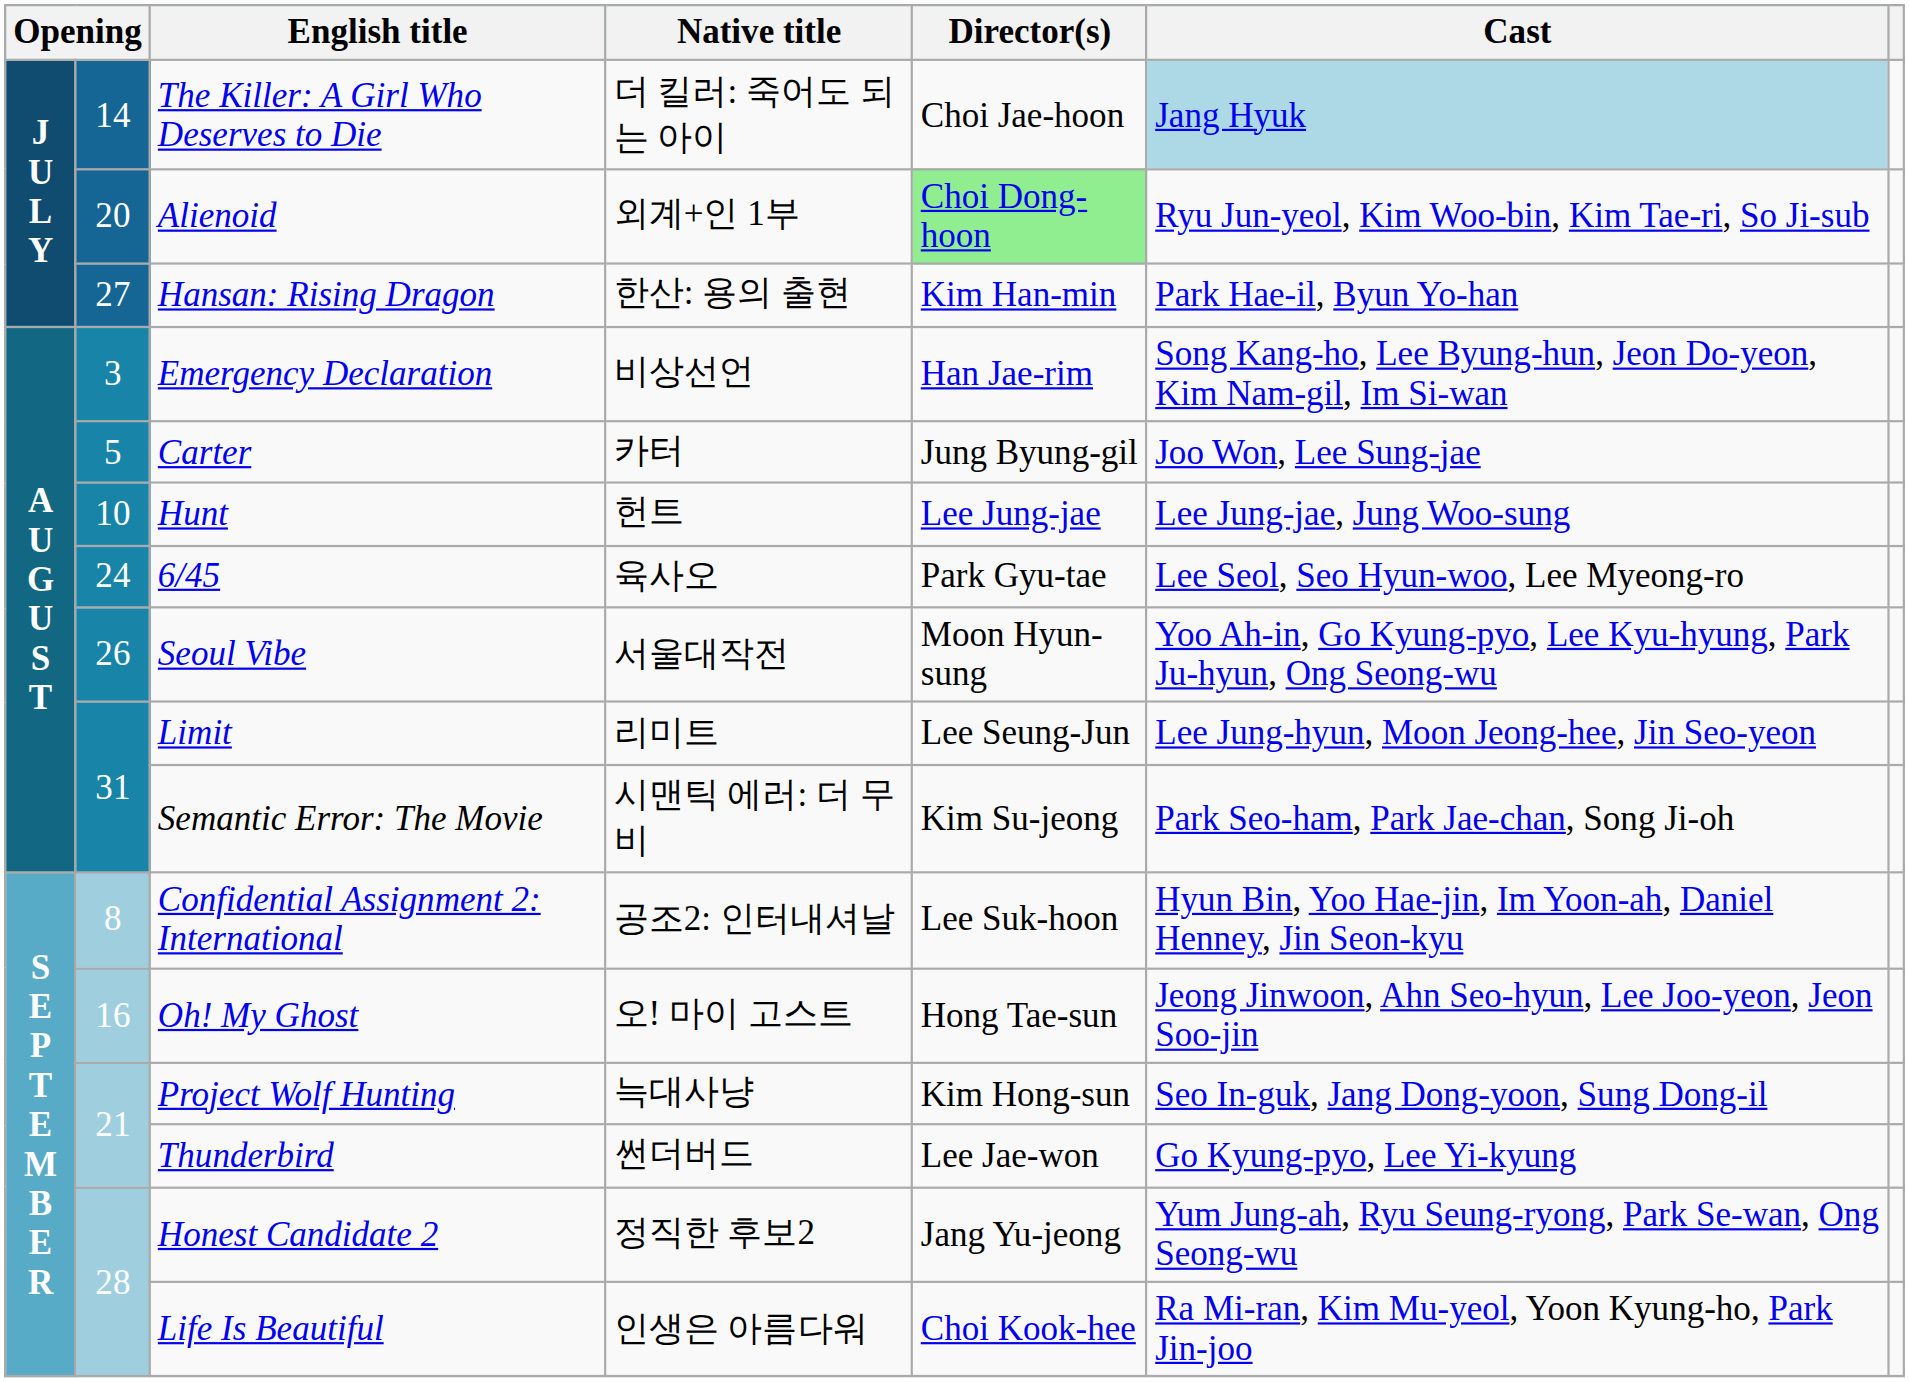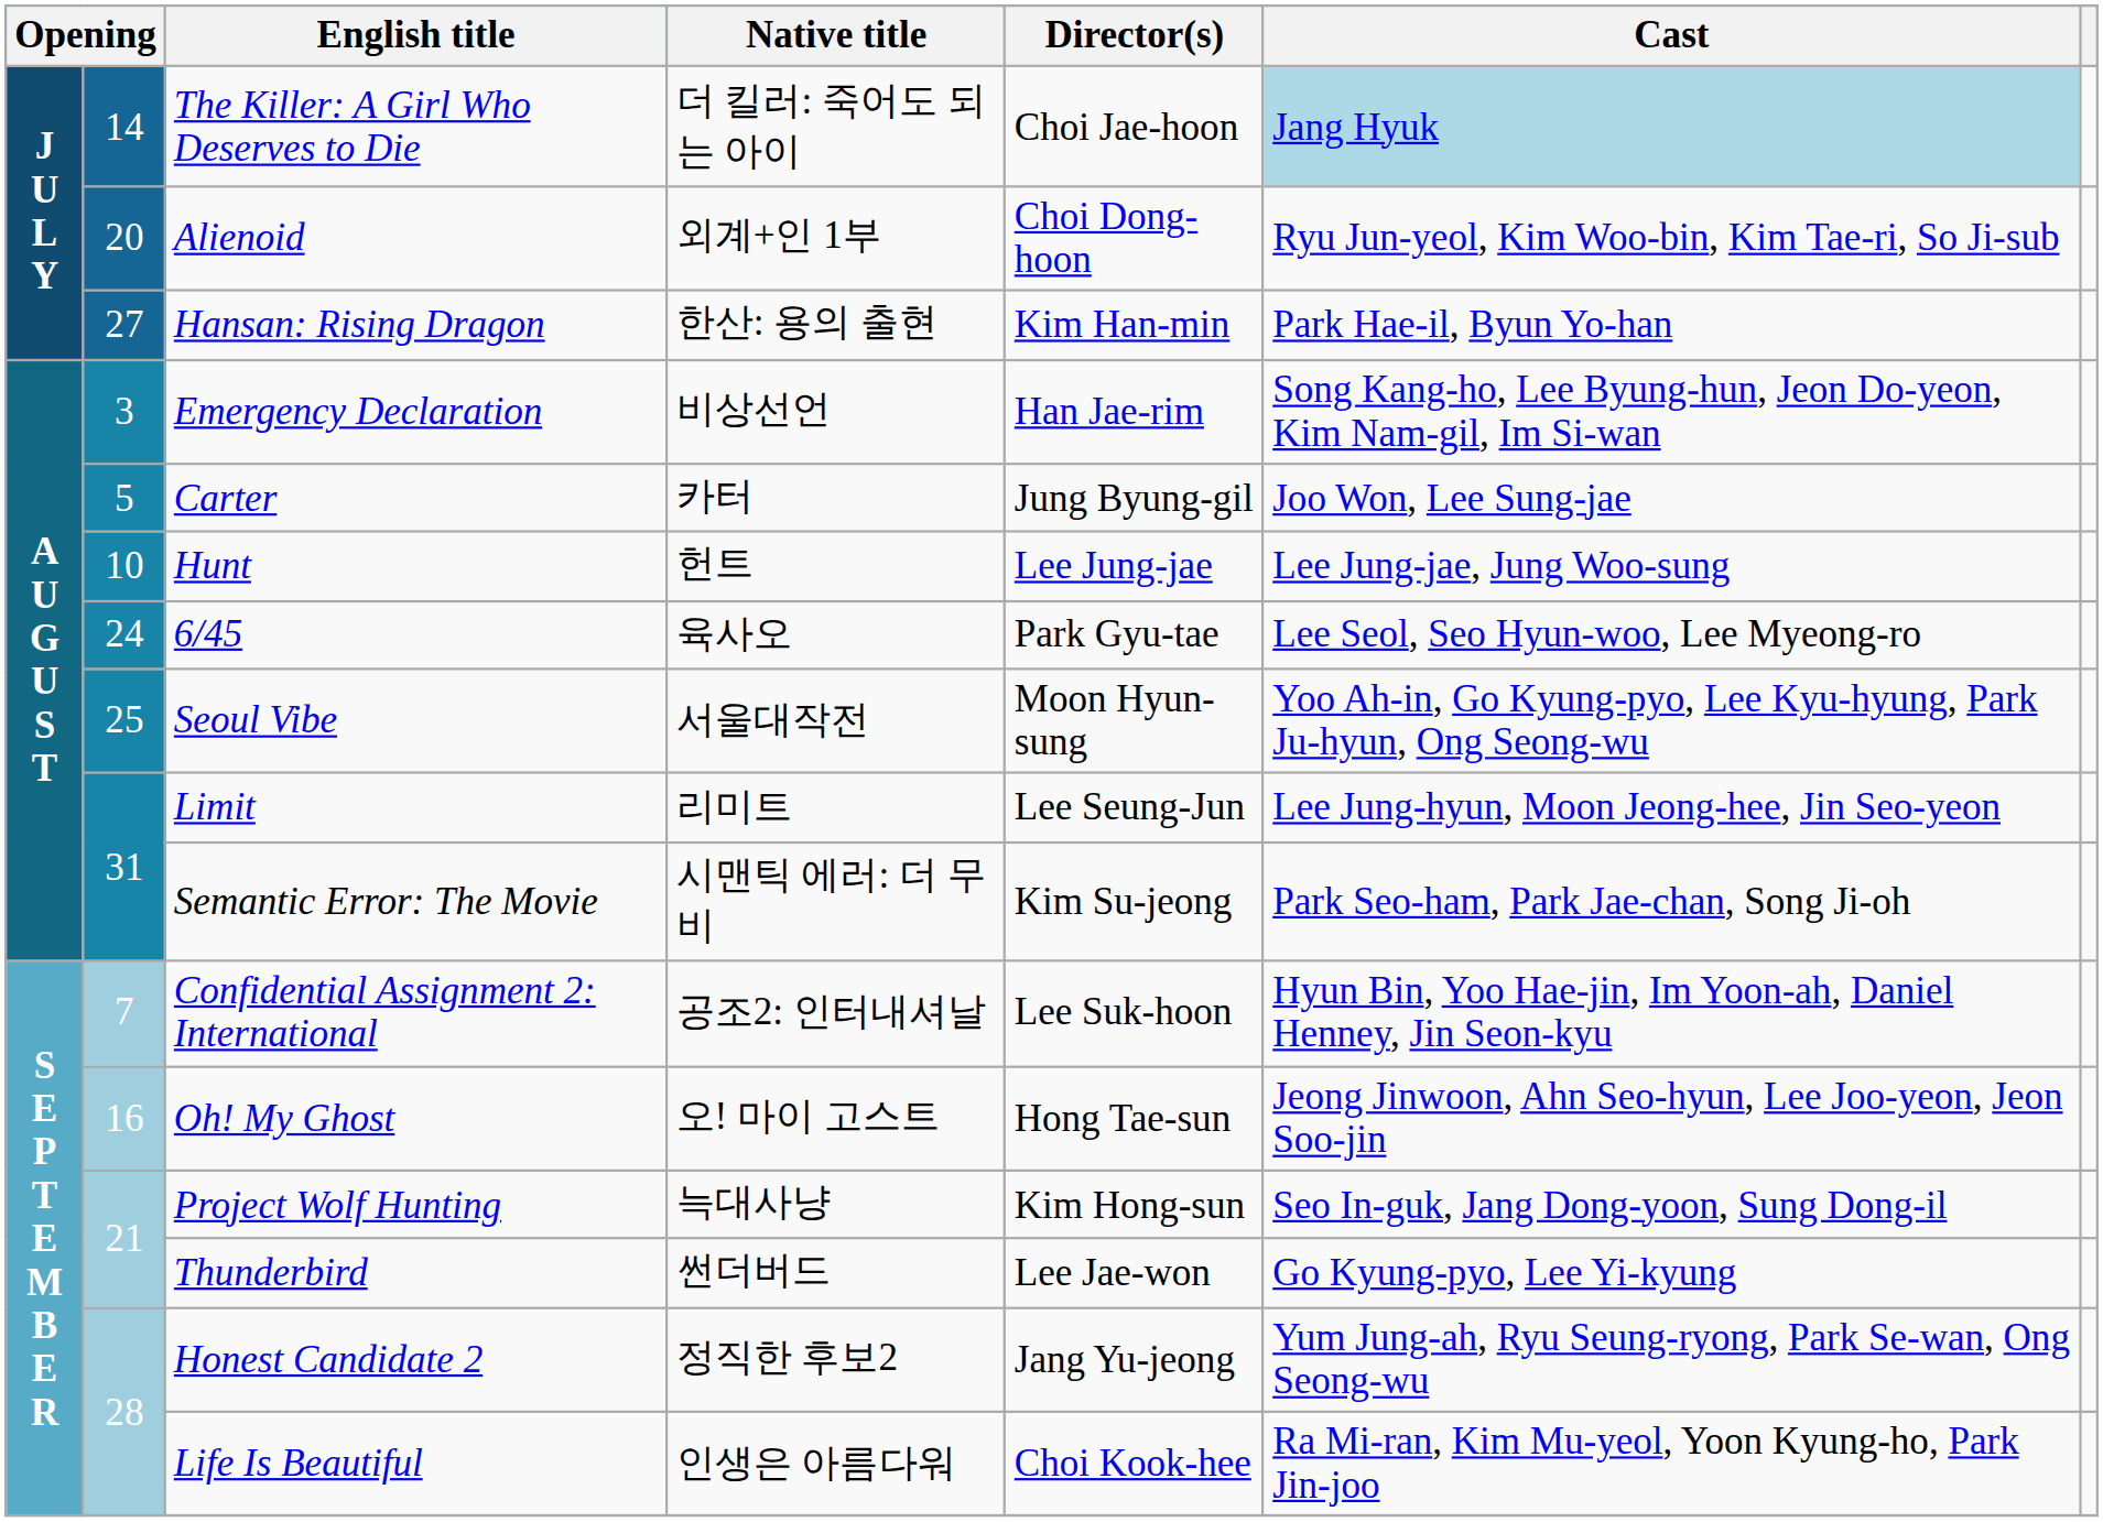 <table class="wikitable sortable">
 <tr style="background:#b0e0e6; text-align:center">
 <th colspan="2">Opening</th>
 <th>English title</th>
 <th>Native title</th>
 <th>Director(s)</th>
 <th>Cast</th>
 <th class="unsortable"></th>
 </tr>
 <tr>
 <th rowspan="3" style="text-align:center; background:#104B70; color:white;">J<br>U<br>L<br>Y</th>
 <td rowspan="1" style="text-align:center; background:#156595; color:white;">14</td>
 <td><em><a href='#'>The Killer: A Girl Who Deserves to Die</a></em></td>
 <td>더 킬러: 죽어도 되는 아이</td>
 <td>Choi Jae-hoon</td>
 <td style="background: lightblue;"><a href='#'>Jang Hyuk</a></td>
 <td></td>
 </tr>
 <tr>
 <td rowspan="1" style="text-align:center; background:#156595; color:white;">20</td>
 <td><em><a href='#'>Alienoid</a></em></td>
 <td>외계+인 1부</td>
-<td style="background: lightgreen;"><a href='#'>Choi Dong-hoon</a></td>
+<td><a href='#'>Choi Dong-hoon</a></td>
 <td><a href='#'>Ryu Jun-yeol</a>, <a href='#'>Kim Woo-bin</a>, <a href='#'>Kim Tae-ri</a>, <a href='#'>So Ji-sub</a></td>
 <td></td>
 </tr>
 <tr>
 <td rowspan="1" style="text-align:center; background:#156595; color:white;">27</td>
 <td><em><a href='#'>Hansan: Rising Dragon</a></em></td>
 <td>한산: 용의 출현</td>
 <td><a href='#'>Kim Han-min</a></td>
 <td><a href='#'>Park Hae-il</a>, <a href='#'>Byun Yo-han</a></td>
 <td></td>
 </tr>
 <tr August>
 <th rowspan="7" style="text-align:center; background:#126783; color:white;">A<br>U<br>G<br>U<br>S<br>T</th>
 <td rowspan="1" style="text-align:center; background:#1784A8; color:white;">3</td>
 <td><em><a href='#'>Emergency Declaration</a></em></td>
 <td>비상선언</td>
 <td><a href='#'>Han Jae-rim</a></td>
 <td><a href='#'>Song Kang-ho</a>, <a href='#'>Lee Byung-hun</a>, <a href='#'>Jeon Do-yeon</a>, <a href='#'>Kim Nam-gil</a>, <a href='#'>Im Si-wan</a></td>
 <td></td>
 </tr>
 <tr>
 <td rowspan="1" style="text-align:center; background:#1784A8; color:white;">5</td>
 <td><em><a href='#'>Carter</a></em></td>
 <td>카터</td>
 <td>Jung Byung-gil</td>
 <td><a href='#'>Joo Won</a>, <a href='#'>Lee Sung-jae</a></td>
 <td></td>
 </tr>
 <tr>
 <td rowspan="1" style="text-align:center; background:#1784A8; color:white;">10</td>
 <td><em><a href='#'>Hunt</a></em></td>
 <td>헌트</td>
 <td><a href='#'>Lee Jung-jae</a></td>
 <td><a href='#'>Lee Jung-jae</a>, <a href='#'>Jung Woo-sung</a></td>
 <td></td>
 </tr>
 <tr>
 <td rowspan="1" style="text-align:center; background:#1784A8; color:white;">24</td>
 <td><em><a href='#'>6/45</a></em></td>
 <td>육사오</td>
 <td>Park Gyu-tae</td>
 <td><a href='#'>Lee Seol</a>, <a href='#'>Seo Hyun-woo</a>, Lee Myeong-ro</td>
 <td></td>
 </tr>
 <tr>
-<td rowspan="1" style="text-align:center; background:#1784A8; color:white;">26</td>
+<td rowspan="1" style="text-align:center; background:#1784A8; color:white;">25</td>
 <td><em><a href='#'>Seoul Vibe</a></em></td>
 <td>서울대작전</td>
 <td>Moon Hyun-sung</td>
 <td><a href='#'>Yoo Ah-in</a>, <a href='#'>Go Kyung-pyo</a>, <a href='#'>Lee Kyu-hyung</a>, <a href='#'>Park Ju-hyun</a>, <a href='#'>Ong Seong-wu</a></td>
 <td></td>
 </tr>
 <tr>
 <td rowspan="2" style="text-align:center; background:#1784A8; color:white;">31</td>
 <td><em><a href='#'>Limit</a></em></td>
 <td>리미트</td>
 <td>Lee Seung-Jun</td>
 <td><a href='#'>Lee Jung-hyun</a>, <a href='#'>Moon Jeong-hee</a>, <a href='#'>Jin Seo-yeon</a></td>
 <td></td>
 </tr>
 <tr>
 <td><em>Semantic Error: The Movie</em></td>
 <td>시맨틱 에러: 더 무비</td>
 <td>Kim Su-jeong</td>
 <td><a href='#'>Park Seo-ham</a>, <a href='#'>Park Jae-chan</a>, Song Ji-oh</td>
 <td></td>
 </tr>
 <tr>
 <th rowspan="6" style="text-align:center; background:#58ABC7; color:white;">S<br>E<br>P<br>T<br>E<br>M<br>B<br>E<br>R</th>
-<td rowspan="1" style="text-align:center; background:#9FCFDF; color:white;">8</td>
+<td rowspan="1" style="text-align:center; background:#9FCFDF; color:white;">7</td>
 <td><em><a href='#'>Confidential Assignment 2: International</a></em></td>
 <td>공조2: 인터내셔날</td>
 <td>Lee Suk-hoon</td>
 <td><a href='#'>Hyun Bin</a>, <a href='#'>Yoo Hae-jin</a>, <a href='#'>Im Yoon-ah</a>, <a href='#'>Daniel Henney</a>, <a href='#'>Jin Seon-kyu</a></td>
 <td></td>
 </tr>
 <tr>
 <td rowspan="1" style="text-align:center; background:#9FCFDF; color:white;">16</td>
 <td><em><a href='#'>Oh! My Ghost</a></em></td>
 <td>오! 마이 고스트</td>
 <td>Hong Tae-sun</td>
 <td><a href='#'>Jeong Jinwoon</a>, <a href='#'>Ahn Seo-hyun</a>, <a href='#'>Lee Joo-yeon</a>, <a href='#'>Jeon Soo-jin</a></td>
 <td></td>
 </tr>
 <tr>
 <td rowspan="2" style="text-align:center; background:#9FCFDF; color:white;">21</td>
 <td><em><a href='#'>Project Wolf Hunting</a></em></td>
 <td>늑대사냥</td>
 <td>Kim Hong-sun</td>
 <td><a href='#'>Seo In-guk</a>, <a href='#'>Jang Dong-yoon</a>, <a href='#'>Sung Dong-il</a></td>
 <td></td>
 </tr>
 <tr>
 <td><em><a href='#'>Thunderbird</a></em></td>
 <td>썬더버드</td>
 <td>Lee Jae-won</td>
 <td><a href='#'>Go Kyung-pyo</a>, <a href='#'>Lee Yi-kyung</a></td>
 <td></td>
 </tr>
 <tr>
 <td rowspan="2" style="text-align:center; background:#9FCFDF; color:white;">28</td>
 <td><em><a href='#'>Honest Candidate 2</a></em></td>
 <td>정직한 후보2</td>
 <td>Jang Yu-jeong</td>
 <td><a href='#'>Yum Jung-ah</a>, <a href='#'>Ryu Seung-ryong</a>, <a href='#'>Park Se-wan</a>, <a href='#'>Ong Seong-wu</a></td>
 <td></td>
 </tr>
 <tr>
 <td><em><a href='#'>Life Is Beautiful</a></em></td>
 <td>인생은 아름다워</td>
 <td><a href='#'>Choi Kook-hee</a></td>
 <td><a href='#'>Ra Mi-ran</a>, <a href='#'>Kim Mu-yeol</a>, Yoon Kyung-ho, <a href='#'>Park Jin-joo</a></td>
 <td></td>
 </tr>
 <tr>
 </tr>
 </table>
